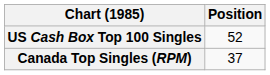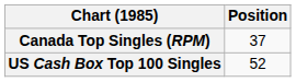 <table class="wikitable plainrowheaders" style="text-align:center">
 <tr>
 <th scope="col">Chart (1985)</th>
 <th scope="col">Position</th>
 </tr>
 <tr>
+<th scope="row">Canada Top Singles (<em>RPM</em>)</th>
+<td>37</td>
+</tr>
+<tr>
 <th scope="row">US <em>Cash Box</em> Top 100 Singles</th>
 <td>52</td>
 </tr>
-<tr>
-<th scope="row">Canada Top Singles (<em>RPM</em>)</th>
-<td>37</td>
-</tr>
 </table>
